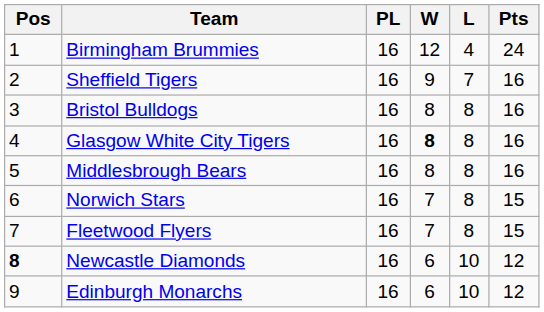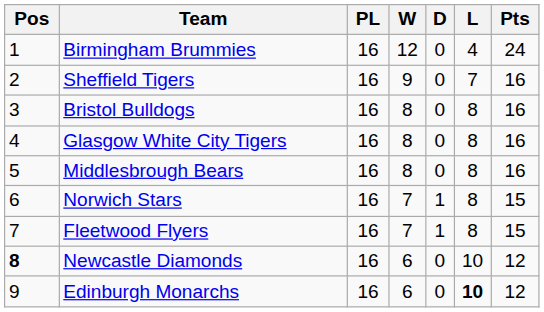 <table class=wikitable width="450">
 <tr>
 <th>Pos</th>
 <th>Team</th>
 <th>PL</th>
 <th>W</th>
+<th>D</th>
 <th>L</th>
 <th>Pts</th>
 </tr>
 <tr>
 <td>1</td>
 <td><a href='#'>Birmingham Brummies</a></td>
 <td align="center">16</td>
 <td align="center">12</td>
+<td align="center">0</td>
 <td align="center">4</td>
 <td align="center">24</td>
 </tr>
 <tr>
 <td>2</td>
 <td><a href='#'>Sheffield Tigers</a></td>
 <td align="center">16</td>
 <td align="center">9</td>
+<td align="center">0</td>
 <td align="center">7</td>
 <td align="center">16</td>
 </tr>
 <tr>
 <td>3</td>
 <td><a href='#'>Bristol Bulldogs</a></td>
 <td align="center">16</td>
 <td align="center">8</td>
+<td align="center">0</td>
 <td align="center">8</td>
 <td align="center">16</td>
 </tr>
 <tr>
 <td>4</td>
 <td><a href='#'>Glasgow White City Tigers</a></td>
 <td align="center">16</td>
-<td align="center"><strong>8</strong></td>
+<td align="center">8</td>
+<td align="center">0</td>
 <td align="center">8</td>
 <td align="center">16</td>
 </tr>
 <tr>
 <td>5</td>
 <td><a href='#'>Middlesbrough Bears</a></td>
 <td align="center">16</td>
 <td align="center">8</td>
+<td align="center">0</td>
 <td align="center">8</td>
 <td align="center">16</td>
 </tr>
 <tr>
 <td>6</td>
 <td><a href='#'>Norwich Stars</a></td>
 <td align="center">16</td>
 <td align="center">7</td>
+<td align="center">1</td>
 <td align="center">8</td>
 <td align="center">15</td>
 </tr>
 <tr>
 <td>7</td>
 <td><a href='#'>Fleetwood Flyers</a></td>
 <td align="center">16</td>
 <td align="center">7</td>
+<td align="center">1</td>
 <td align="center">8</td>
 <td align="center">15</td>
 </tr>
 <tr>
 <td><strong>8</strong></td>
 <td><a href='#'>Newcastle Diamonds</a></td>
 <td align="center">16</td>
 <td align="center">6</td>
+<td align="center">0</td>
 <td align="center">10</td>
 <td align="center">12</td>
 </tr>
 <tr>
 <td>9</td>
 <td><a href='#'>Edinburgh Monarchs</a></td>
 <td align="center">16</td>
 <td align="center">6</td>
-<td align="center">10</td>
+<td align="center">0</td>
+<td align="center"><strong>10</strong></td>
 <td align="center">12</td>
 </tr>
 </table>
